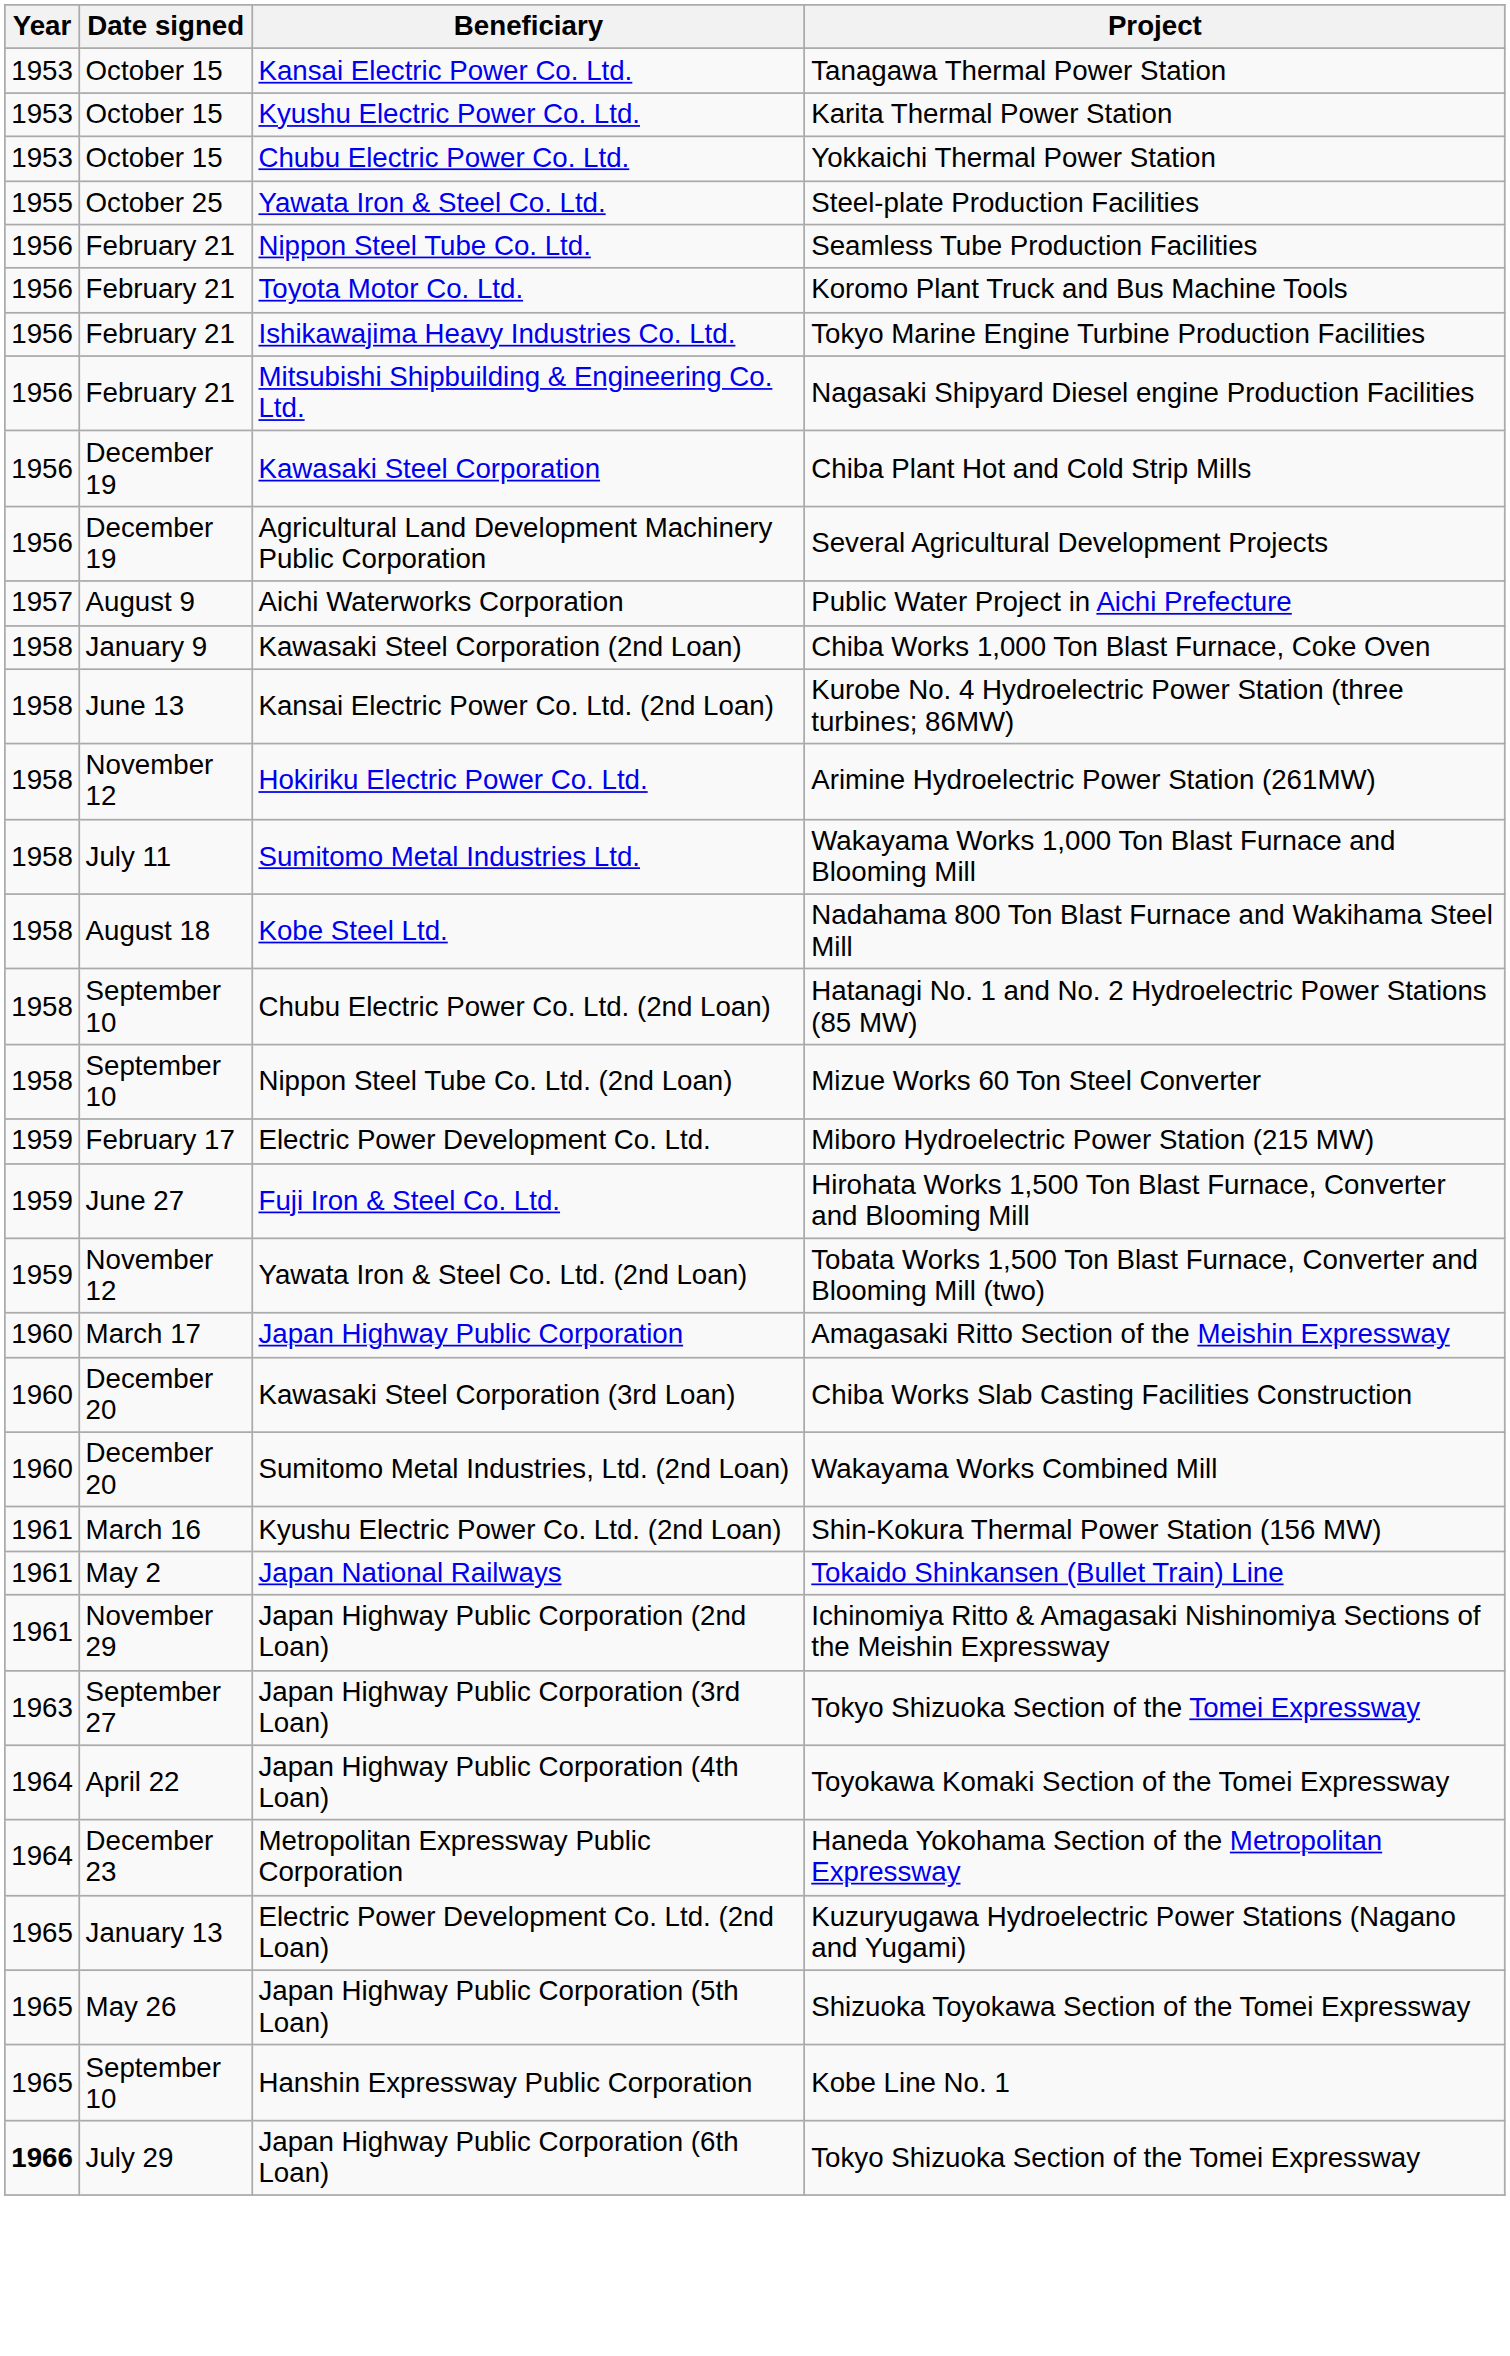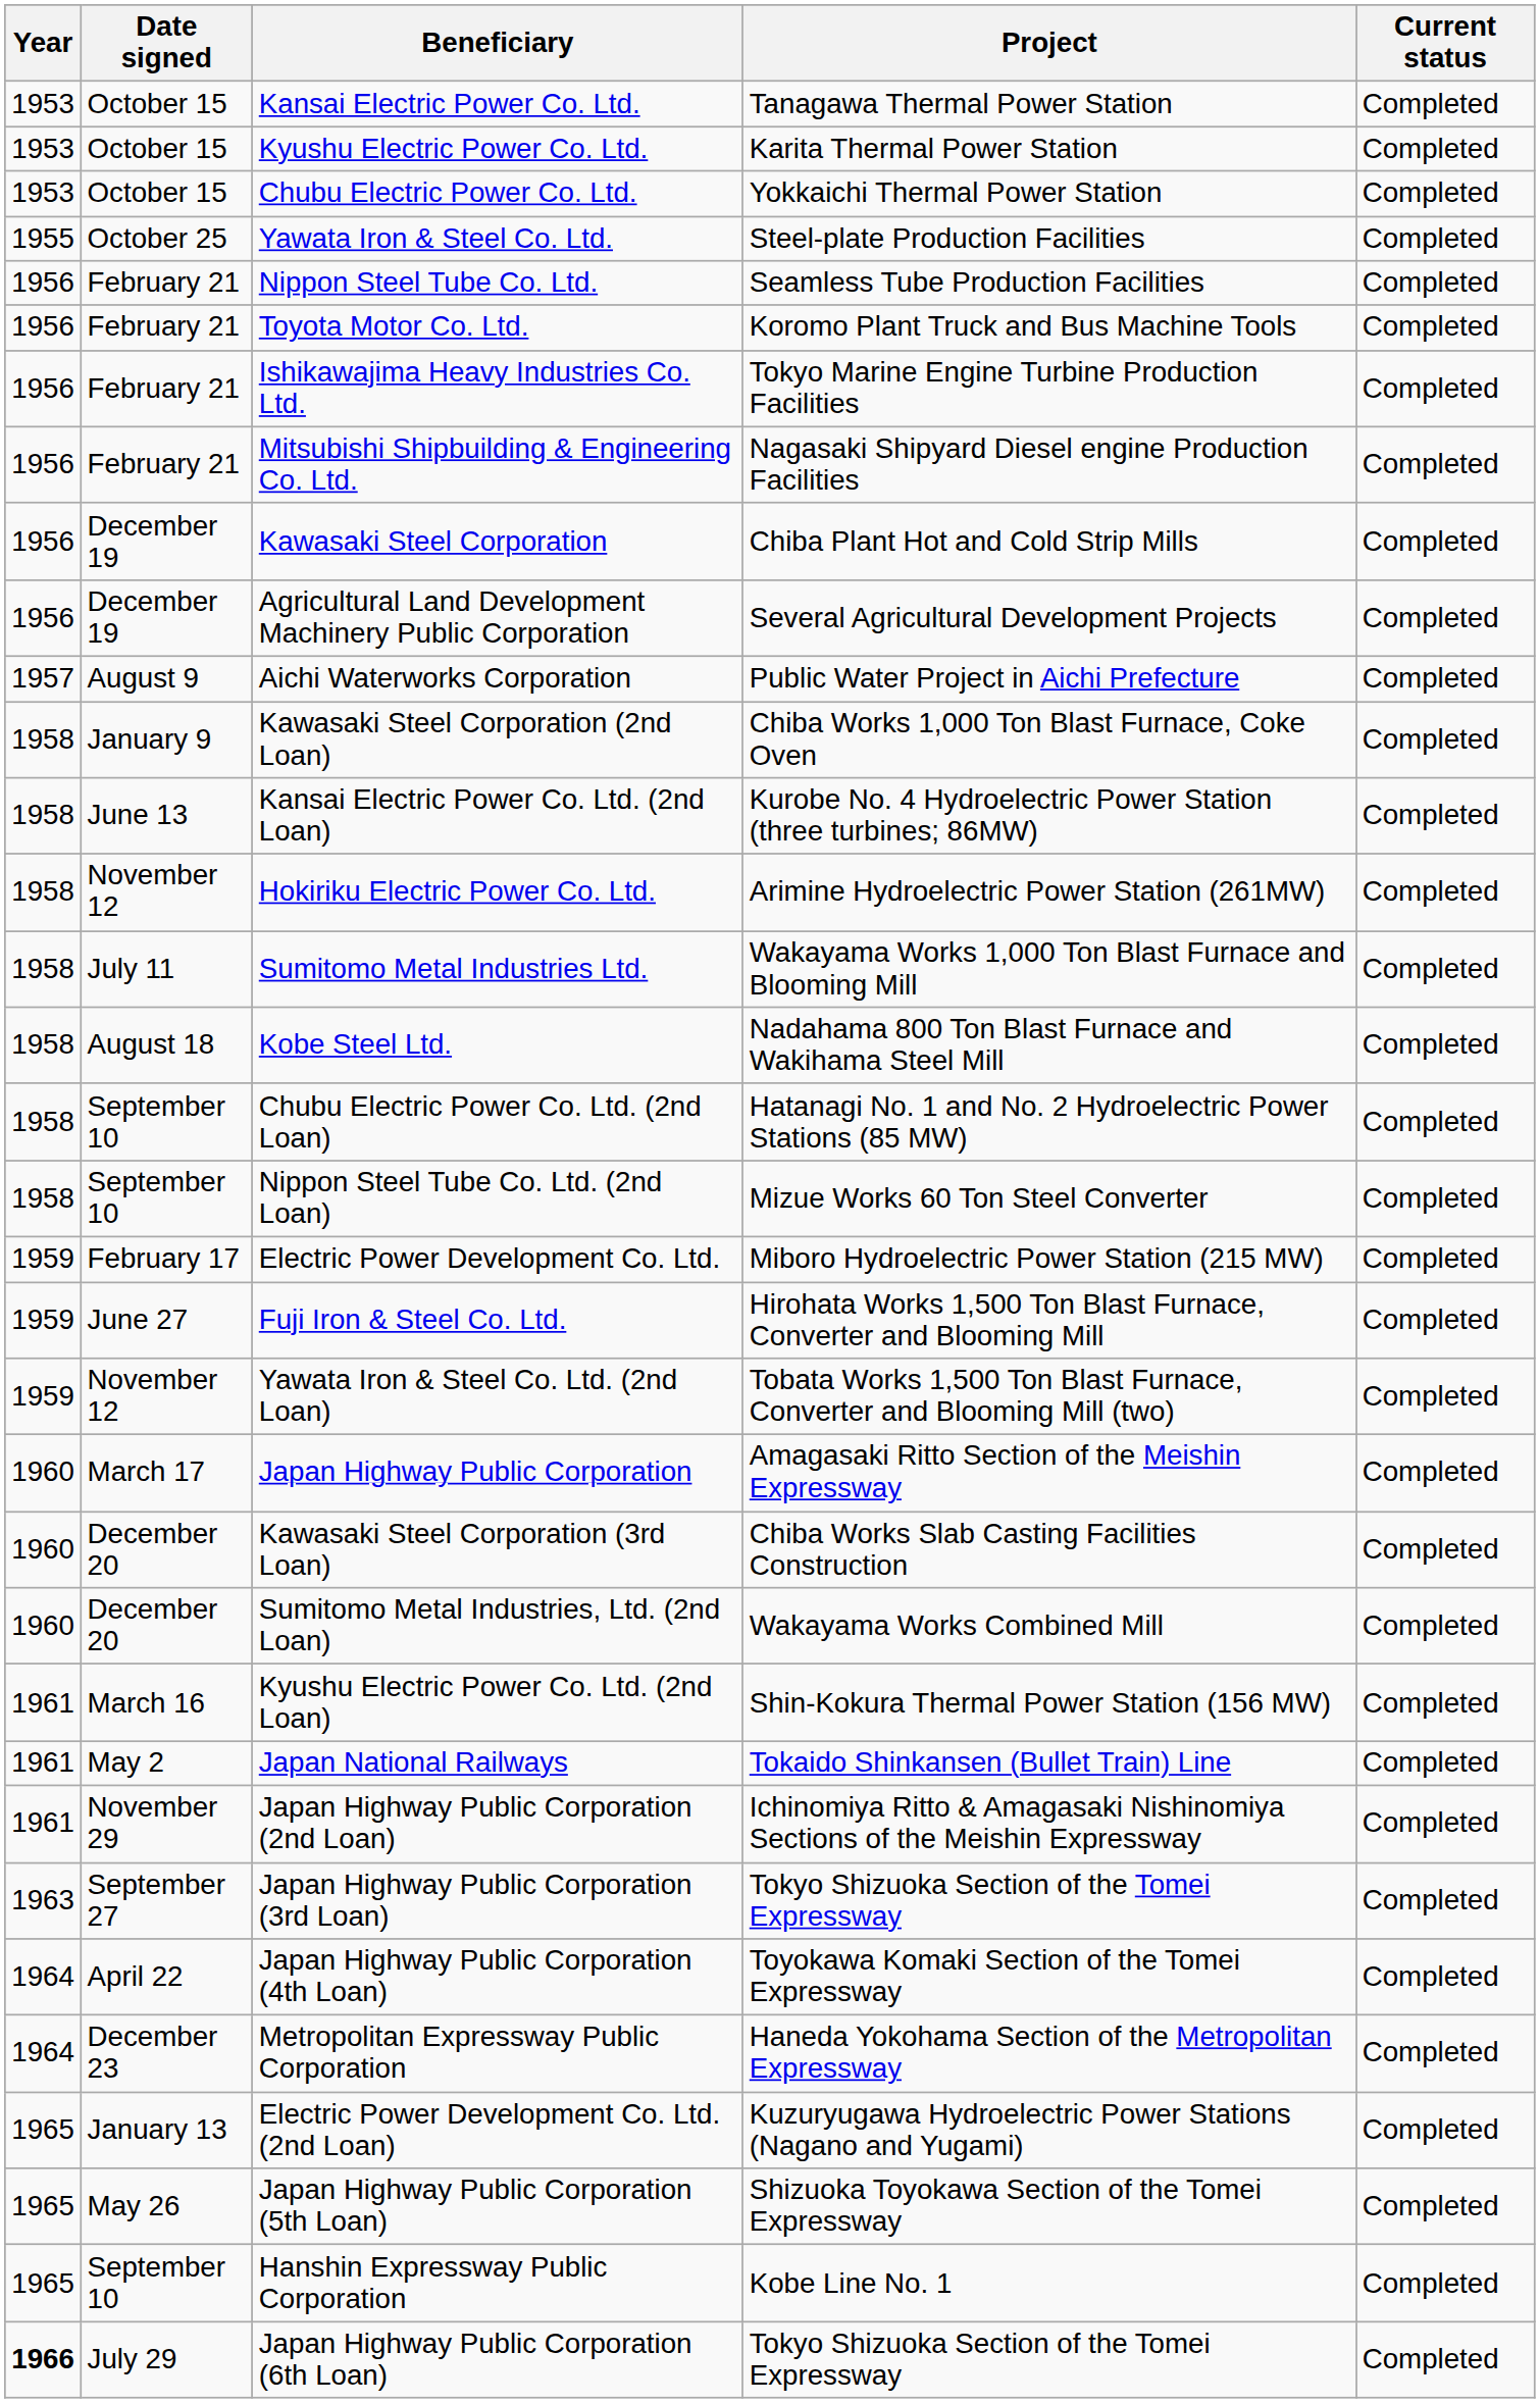 <table class="wikitable">
 <tr>
 <th>Year</th>
 <th>Date signed</th>
 <th>Beneficiary</th>
 <th>Project</th>
+<th>Current status</th>
 </tr>
 <tr>
 <td>1953</td>
 <td>October 15</td>
 <td><a href='#'>Kansai Electric Power Co. Ltd.</a></td>
 <td>Tanagawa Thermal Power Station</td>
+<td>Completed</td>
 </tr>
 <tr>
 <td>1953</td>
 <td>October 15</td>
 <td><a href='#'>Kyushu Electric Power Co. Ltd.</a></td>
 <td>Karita Thermal Power Station</td>
+<td>Completed</td>
 </tr>
 <tr>
 <td>1953</td>
 <td>October 15</td>
 <td><a href='#'>Chubu Electric Power Co. Ltd.</a></td>
 <td>Yokkaichi Thermal Power Station</td>
+<td>Completed</td>
 </tr>
 <tr>
 <td>1955</td>
 <td>October 25</td>
 <td><a href='#'>Yawata Iron & Steel Co. Ltd.</a></td>
 <td>Steel-plate Production Facilities</td>
+<td>Completed</td>
 </tr>
 <tr>
 <td>1956</td>
 <td>February 21</td>
 <td><a href='#'>Nippon Steel Tube Co. Ltd.</a></td>
 <td>Seamless Tube Production Facilities</td>
+<td>Completed</td>
 </tr>
 <tr>
 <td>1956</td>
 <td>February 21</td>
 <td><a href='#'>Toyota Motor Co. Ltd.</a></td>
 <td>Koromo Plant Truck and Bus Machine Tools</td>
+<td>Completed</td>
 </tr>
 <tr>
 <td>1956</td>
 <td>February 21</td>
 <td><a href='#'>Ishikawajima Heavy Industries Co. Ltd.</a></td>
 <td>Tokyo Marine Engine Turbine Production Facilities</td>
+<td>Completed</td>
 </tr>
 <tr>
 <td>1956</td>
 <td>February 21</td>
 <td><a href='#'>Mitsubishi Shipbuilding & Engineering Co. Ltd.</a></td>
 <td>Nagasaki Shipyard Diesel engine Production Facilities</td>
+<td>Completed</td>
 </tr>
 <tr>
 <td>1956</td>
 <td>December 19</td>
 <td><a href='#'>Kawasaki Steel Corporation</a></td>
 <td>Chiba Plant Hot and Cold Strip Mills</td>
+<td>Completed</td>
 </tr>
 <tr>
 <td>1956</td>
 <td>December 19</td>
 <td>Agricultural Land Development Machinery Public Corporation</td>
 <td>Several Agricultural Development Projects</td>
+<td>Completed</td>
 </tr>
 <tr>
 <td>1957</td>
 <td>August 9</td>
 <td>Aichi Waterworks Corporation</td>
 <td>Public Water Project in <a href='#'>Aichi Prefecture</a></td>
+<td>Completed</td>
 </tr>
 <tr>
 <td>1958</td>
 <td>January 9</td>
 <td>Kawasaki Steel Corporation (2nd Loan)</td>
 <td>Chiba Works 1,000 Ton Blast Furnace, Coke Oven</td>
+<td>Completed</td>
 </tr>
 <tr>
 <td>1958</td>
 <td>June 13</td>
 <td>Kansai Electric Power Co. Ltd. (2nd Loan)</td>
 <td>Kurobe No. 4 Hydroelectric Power Station (three turbines; 86MW)</td>
+<td>Completed</td>
 </tr>
 <tr>
 <td>1958</td>
 <td>November 12</td>
 <td><a href='#'>Hokiriku Electric Power Co. Ltd.</a></td>
 <td>Arimine Hydroelectric Power Station (261MW)</td>
+<td>Completed</td>
 </tr>
 <tr>
 <td>1958</td>
 <td>July 11</td>
 <td><a href='#'>Sumitomo Metal Industries Ltd.</a></td>
 <td>Wakayama Works 1,000 Ton Blast Furnace and Blooming Mill</td>
+<td>Completed</td>
 </tr>
 <tr>
 <td>1958</td>
 <td>August 18</td>
 <td><a href='#'>Kobe Steel Ltd.</a></td>
 <td>Nadahama 800 Ton Blast Furnace and Wakihama Steel Mill</td>
+<td>Completed</td>
 </tr>
 <tr>
 <td>1958</td>
 <td>September 10</td>
 <td>Chubu Electric Power Co. Ltd. (2nd Loan)</td>
 <td>Hatanagi No. 1 and No. 2 Hydroelectric Power Stations (85 MW)</td>
+<td>Completed</td>
 </tr>
 <tr>
 <td>1958</td>
 <td>September 10</td>
 <td>Nippon Steel Tube Co. Ltd. (2nd Loan)</td>
 <td>Mizue Works 60 Ton Steel Converter</td>
+<td>Completed</td>
 </tr>
 <tr>
 <td>1959</td>
 <td>February 17</td>
 <td>Electric Power Development Co. Ltd.</td>
 <td>Miboro Hydroelectric Power Station (215 MW)</td>
+<td>Completed</td>
 </tr>
 <tr>
 <td>1959</td>
 <td>June 27</td>
 <td><a href='#'>Fuji Iron & Steel Co. Ltd.</a></td>
 <td>Hirohata Works 1,500 Ton Blast Furnace, Converter and Blooming Mill</td>
+<td>Completed</td>
 </tr>
 <tr>
 <td>1959</td>
 <td>November 12</td>
 <td>Yawata Iron & Steel Co. Ltd. (2nd Loan)</td>
 <td>Tobata Works 1,500 Ton Blast Furnace, Converter and Blooming Mill (two)</td>
+<td>Completed</td>
 </tr>
 <tr>
 <td>1960</td>
 <td>March 17</td>
 <td><a href='#'>Japan Highway Public Corporation</a></td>
 <td>Amagasaki Ritto Section of the <a href='#'>Meishin Expressway</a></td>
+<td>Completed</td>
 </tr>
 <tr>
 <td>1960</td>
 <td>December 20</td>
 <td>Kawasaki Steel Corporation (3rd Loan)</td>
 <td>Chiba Works Slab Casting Facilities Construction</td>
+<td>Completed</td>
 </tr>
 <tr>
 <td>1960</td>
 <td>December 20</td>
 <td>Sumitomo Metal Industries, Ltd. (2nd Loan)</td>
 <td>Wakayama Works Combined Mill</td>
+<td>Completed</td>
 </tr>
 <tr>
 <td>1961</td>
 <td>March 16</td>
 <td>Kyushu Electric Power Co. Ltd. (2nd Loan)</td>
 <td>Shin-Kokura Thermal Power Station (156 MW)</td>
+<td>Completed</td>
 </tr>
 <tr>
 <td>1961</td>
 <td>May 2</td>
 <td><a href='#'>Japan National Railways</a></td>
 <td><a href='#'>Tokaido Shinkansen (Bullet Train) Line</a></td>
+<td>Completed</td>
 </tr>
 <tr>
 <td>1961</td>
 <td>November 29</td>
 <td>Japan Highway Public Corporation (2nd Loan)</td>
 <td>Ichinomiya Ritto & Amagasaki Nishinomiya Sections of the Meishin Expressway</td>
+<td>Completed</td>
 </tr>
 <tr>
 <td>1963</td>
 <td>September 27</td>
 <td>Japan Highway Public Corporation (3rd Loan)</td>
 <td>Tokyo Shizuoka Section of the <a href='#'>Tomei Expressway</a></td>
+<td>Completed</td>
 </tr>
 <tr>
 <td>1964</td>
 <td>April 22</td>
 <td>Japan Highway Public Corporation (4th Loan)</td>
 <td>Toyokawa Komaki Section of the Tomei Expressway</td>
+<td>Completed</td>
 </tr>
 <tr>
 <td>1964</td>
 <td>December 23</td>
 <td>Metropolitan Expressway Public Corporation</td>
 <td>Haneda Yokohama Section of the <a href='#'>Metropolitan Expressway</a></td>
+<td>Completed</td>
 </tr>
 <tr>
 <td>1965</td>
 <td>January 13</td>
 <td>Electric Power Development Co. Ltd. (2nd Loan)</td>
 <td>Kuzuryugawa Hydroelectric Power Stations (Nagano and Yugami)</td>
+<td>Completed</td>
 </tr>
 <tr>
 <td>1965</td>
 <td>May 26</td>
 <td>Japan Highway Public Corporation (5th Loan)</td>
 <td>Shizuoka Toyokawa Section of the Tomei Expressway</td>
+<td>Completed</td>
 </tr>
 <tr>
 <td>1965</td>
 <td>September 10</td>
 <td>Hanshin Expressway Public Corporation</td>
 <td>Kobe Line No. 1</td>
+<td>Completed</td>
 </tr>
 <tr>
 <td><strong>1966</strong></td>
 <td>July 29</td>
 <td>Japan Highway Public Corporation (6th Loan)</td>
 <td>Tokyo Shizuoka Section of the Tomei Expressway</td>
+<td>Completed</td>
 </tr>
 </table>
